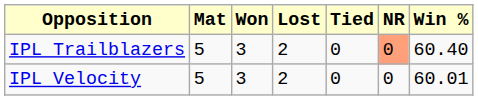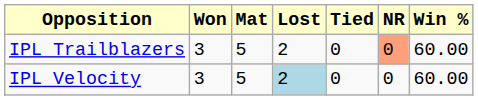 <table class="wikitable sortable">
 <tr>
 <th style="background:#ffc;">Opposition</th>
+<th style="background:#ffc;">Won</th>
 <th style="background:#ffc;">Mat</th>
-<th style="background:#ffc;">Won</th>
 <th style="background:#ffc;">Lost</th>
 <th style="background:#ffc;">Tied</th>
 <th style="background:#ffc;">NR</th>
 <th style="background:#ffc;">Win %</th>
 </tr>
 <tr>
 <td><a href='#'>IPL Trailblazers</a></td>
+<td>3</td>
 <td>5</td>
-<td>3</td>
 <td>2</td>
 <td>0</td>
 <td style="background: lightsalmon;">0</td>
-<td>60.40</td>
+<td>60.00</td>
 </tr>
 <tr>
 <td><a href='#'>IPL Velocity</a></td>
+<td>3</td>
 <td>5</td>
-<td>3</td>
-<td>2</td>
+<td style="background: lightblue;">2</td>
 <td>0</td>
 <td>0</td>
-<td>60.01</td>
+<td>60.00</td>
 </tr>
 </table>
